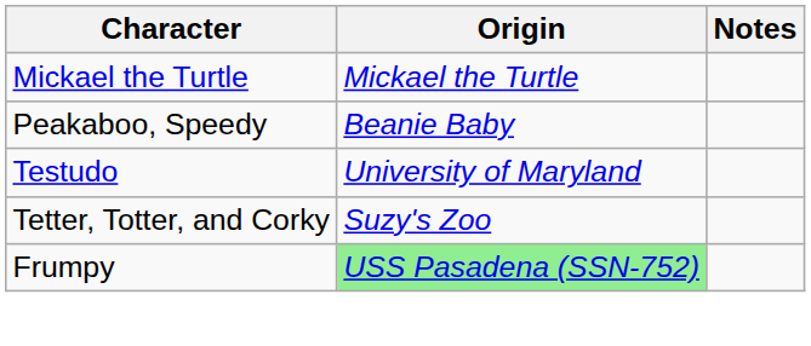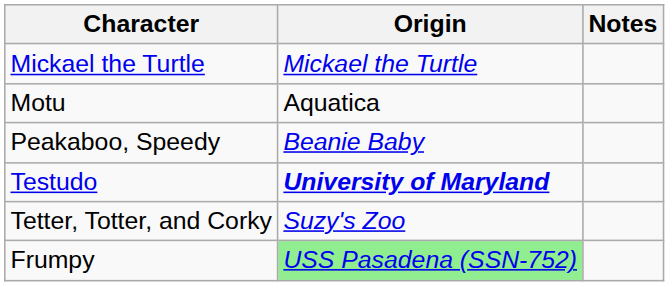 <table class="wikitable sortable">
 <tr>
 <th>Character</th>
 <th>Origin</th>
 <th>Notes</th>
 </tr>
 <tr>
 <td><a href='#'>Mickael the Turtle</a></td>
 <td><em><a href='#'>Mickael the Turtle</a></em></td>
 <td></td>
 </tr>
 <tr>
+<td>Motu</td>
+<td>Aquatica</td>
+<td></td>
+</tr>
+<tr>
 <td>Peakaboo, Speedy</td>
 <td><em><a href='#'>Beanie Baby</a></em></td>
 <td></td>
 </tr>
 <tr>
 <td><a href='#'>Testudo</a></td>
-<td><em><a href='#'>University of Maryland</a></em></td>
+<td><strong><em><a href='#'>University of Maryland</a></em></strong></td>
 <td></td>
 </tr>
 <tr>
 <td>Tetter, Totter, and Corky</td>
 <td><em><a href='#'>Suzy's Zoo</a></em></td>
 <td></td>
 </tr>
 <tr>
 <td>Frumpy</td>
 <td style="background: lightgreen;"><em><a href='#'>USS Pasadena (SSN-752)</a></em></td>
 <td></td>
 </tr>
 </table>
